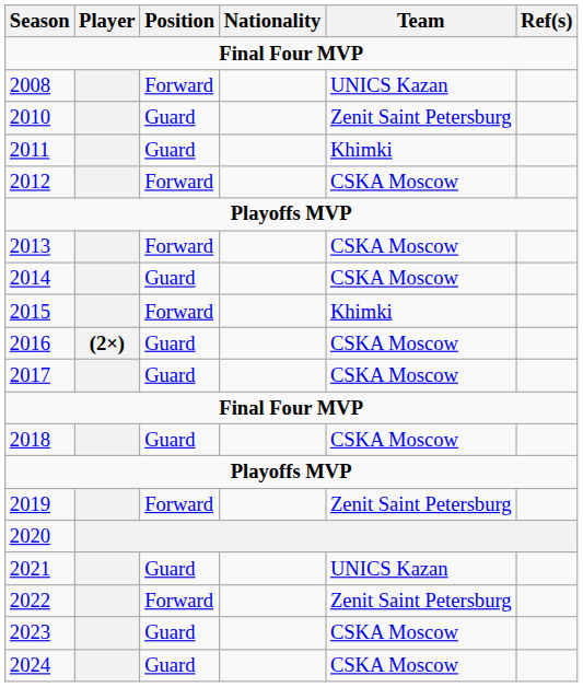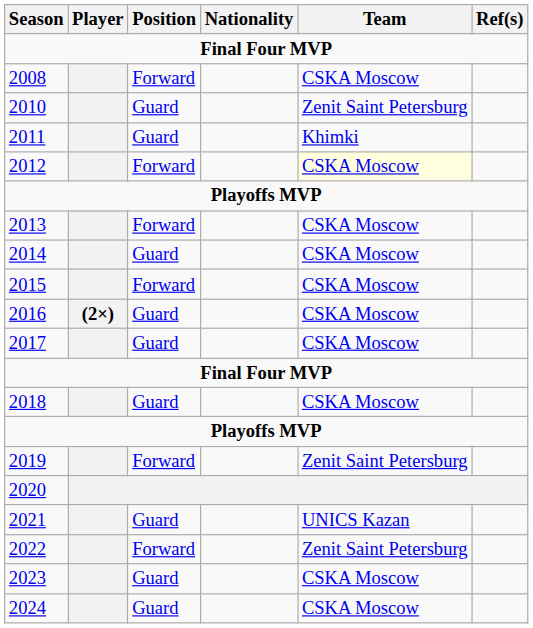 <table class="wikitable plainrowheaders sortable" summary="Season (sortable), Player (sortable), Position (sortable), Team (sortable), and References">
 <tr>
 <th scope="col">Season</th>
 <th scope="col">Player</th>
 <th scope="col">Position</th>
 <th scope="col">Nationality</th>
 <th scope="col">Team</th>
 <th scope="col" class="unsortable">Ref(s)</th>
 </tr>
 <tr>
 <td colspan=6 align=center><strong>Final Four MVP</strong></td>
 </tr>
 <tr>
 <td><a href='#'>2008</a></td>
 <th scope="row"></th>
 <td><a href='#'>Forward</a></td>
 <td></td>
-<td><a href='#'>UNICS Kazan</a></td>
+<td><a href='#'>CSKA Moscow</a></td>
 <td></td>
 </tr>
 <tr>
 <td><a href='#'>2010</a></td>
 <th scope="row"></th>
 <td><a href='#'>Guard</a></td>
 <td></td>
 <td><a href='#'>Zenit Saint Petersburg</a></td>
 <td></td>
 </tr>
 <tr>
 <td><a href='#'>2011</a></td>
 <th scope="row"></th>
 <td><a href='#'>Guard</a></td>
 <td></td>
 <td><a href='#'>Khimki</a></td>
 <td></td>
 </tr>
 <tr>
 <td><a href='#'>2012</a></td>
 <th scope="row"></th>
 <td><a href='#'>Forward</a></td>
 <td></td>
-<td><a href='#'>CSKA Moscow</a></td>
+<td style="background: lightyellow;"><a href='#'>CSKA Moscow</a></td>
 <td></td>
 </tr>
 <tr>
 <td colspan=6 align=center><strong>Playoffs MVP</strong></td>
 </tr>
 <tr>
 <td><a href='#'>2013</a></td>
 <th scope="row"></th>
 <td><a href='#'>Forward</a></td>
 <td></td>
 <td><a href='#'>CSKA Moscow</a></td>
 <td></td>
 </tr>
 <tr>
 <td><a href='#'>2014</a></td>
 <th scope="row"></th>
 <td><a href='#'>Guard</a></td>
 <td></td>
 <td><a href='#'>CSKA Moscow</a></td>
 <td></td>
 </tr>
 <tr>
 <td><a href='#'>2015</a></td>
 <th scope="row"></th>
 <td><a href='#'>Forward</a></td>
 <td></td>
-<td><a href='#'>Khimki</a></td>
+<td><a href='#'>CSKA Moscow</a></td>
 <td></td>
 </tr>
 <tr>
 <td><a href='#'>2016</a></td>
 <th scope="row"> (2×)</th>
 <td><a href='#'>Guard</a></td>
 <td></td>
 <td><a href='#'>CSKA Moscow</a></td>
 <td></td>
 </tr>
 <tr>
 <td><a href='#'>2017</a></td>
 <th scope="row"></th>
 <td><a href='#'>Guard</a></td>
 <td></td>
 <td><a href='#'>CSKA Moscow</a></td>
 <td></td>
 </tr>
 <tr>
 <td colspan=6 align=center><strong>Final Four MVP</strong></td>
 </tr>
 <tr>
 <td><a href='#'>2018</a></td>
 <th scope="row"></th>
 <td><a href='#'>Guard</a></td>
 <td></td>
 <td><a href='#'>CSKA Moscow</a></td>
 <td></td>
 </tr>
 <tr>
 <td colspan=6 align=center><strong>Playoffs MVP</strong></td>
 </tr>
 <tr>
 <td><a href='#'>2019</a></td>
 <th scope="row"></th>
 <td><a href='#'>Forward</a></td>
 <td></td>
 <td><a href='#'>Zenit Saint Petersburg</a></td>
 <td></td>
 </tr>
 <tr>
 <td><a href='#'>2020</a></td>
 <th scope="row" colspan=5></th>
 </tr>
 <tr>
 <td><a href='#'>2021</a></td>
 <th scope=row></th>
 <td><a href='#'>Guard</a></td>
 <td></td>
 <td><a href='#'>UNICS Kazan</a></td>
 <td align=center></td>
 </tr>
 <tr>
 <td><a href='#'>2022</a></td>
 <th scope=row></th>
 <td><a href='#'>Forward</a></td>
 <td></td>
 <td><a href='#'>Zenit Saint Petersburg</a></td>
 <td></td>
 </tr>
 <tr>
 <td><a href='#'>2023</a></td>
 <th scope=row></th>
 <td><a href='#'>Guard</a></td>
 <td></td>
 <td><a href='#'>CSKA Moscow</a></td>
 <td></td>
 </tr>
 <tr>
 <td><a href='#'>2024</a></td>
 <th scope=row></th>
 <td><a href='#'>Guard</a></td>
 <td></td>
 <td><a href='#'>CSKA Moscow</a></td>
 <td align=center></td>
 </tr>
 </table>
